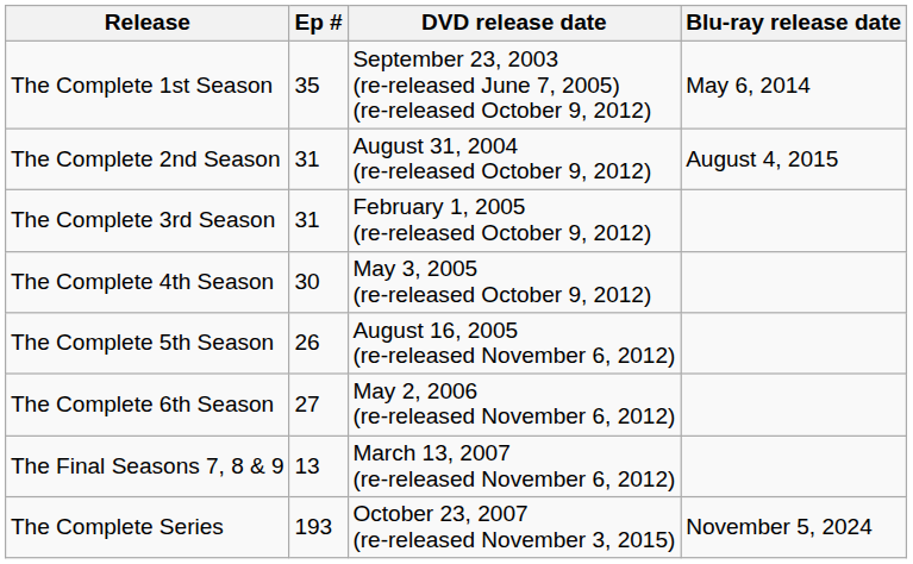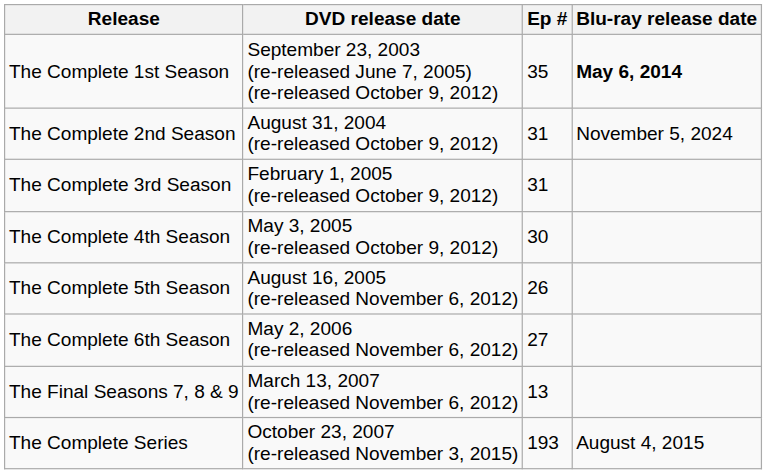 <table class="wikitable">
 <tr>
 <th>Release</th>
+<th>DVD release date</th>
 <th>Ep #</th>
-<th>DVD release date</th>
 <th>Blu-ray release date</th>
 </tr>
 <tr>
 <td>The Complete 1st Season</td>
+<td>September 23, 2003<br>(re-released June 7, 2005)<br>(re-released October 9, 2012)</td>
 <td>35</td>
-<td>September 23, 2003<br>(re-released June 7, 2005)<br>(re-released October 9, 2012)</td>
-<td>May 6, 2014</td>
+<td><strong>May 6, 2014</strong></td>
 </tr>
 <tr>
 <td>The Complete 2nd Season</td>
+<td>August 31, 2004<br>(re-released October 9, 2012)</td>
 <td>31</td>
-<td>August 31, 2004<br>(re-released October 9, 2012)</td>
-<td>August 4, 2015</td>
+<td>November 5, 2024</td>
 </tr>
 <tr>
 <td>The Complete 3rd Season</td>
+<td>February 1, 2005<br>(re-released October 9, 2012)</td>
 <td>31</td>
-<td>February 1, 2005<br>(re-released October 9, 2012)</td>
 <td></td>
 </tr>
 <tr>
 <td>The Complete 4th Season</td>
+<td>May 3, 2005<br>(re-released October 9, 2012)</td>
 <td>30</td>
-<td>May 3, 2005<br>(re-released October 9, 2012)</td>
 <td></td>
 </tr>
 <tr>
 <td>The Complete 5th Season</td>
+<td>August 16, 2005<br>(re-released November 6, 2012)</td>
 <td>26</td>
-<td>August 16, 2005<br>(re-released November 6, 2012)</td>
 <td></td>
 </tr>
 <tr>
 <td>The Complete 6th Season</td>
+<td>May 2, 2006<br>(re-released November 6, 2012)</td>
 <td>27</td>
-<td>May 2, 2006<br>(re-released November 6, 2012)</td>
 <td></td>
 </tr>
 <tr>
 <td>The Final Seasons 7, 8 & 9</td>
+<td>March 13, 2007<br>(re-released November 6, 2012)</td>
 <td>13</td>
-<td>March 13, 2007<br>(re-released November 6, 2012)</td>
 <td></td>
 </tr>
 <tr>
 <td>The Complete Series</td>
+<td>October 23, 2007<br>(re-released November 3, 2015)</td>
 <td>193</td>
-<td>October 23, 2007<br>(re-released November 3, 2015)</td>
-<td>November 5, 2024</td>
+<td>August 4, 2015</td>
 </tr>
 </table>
